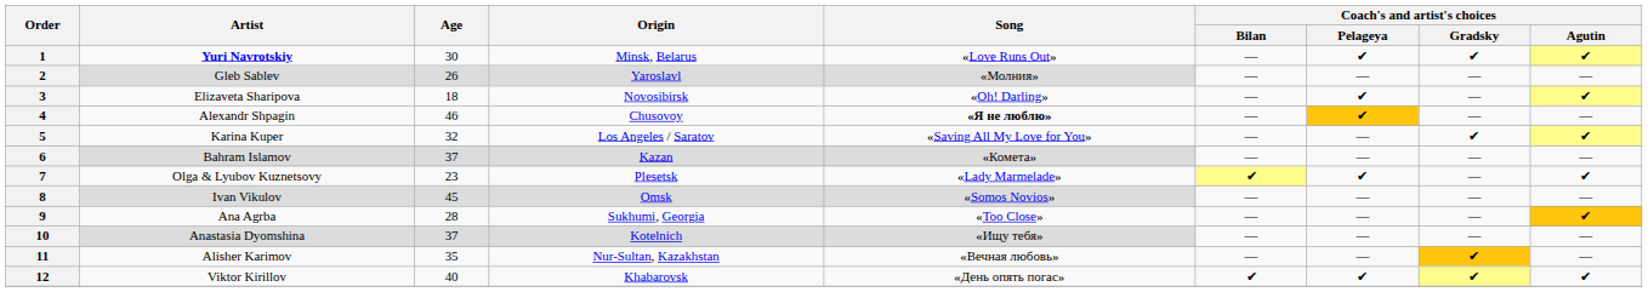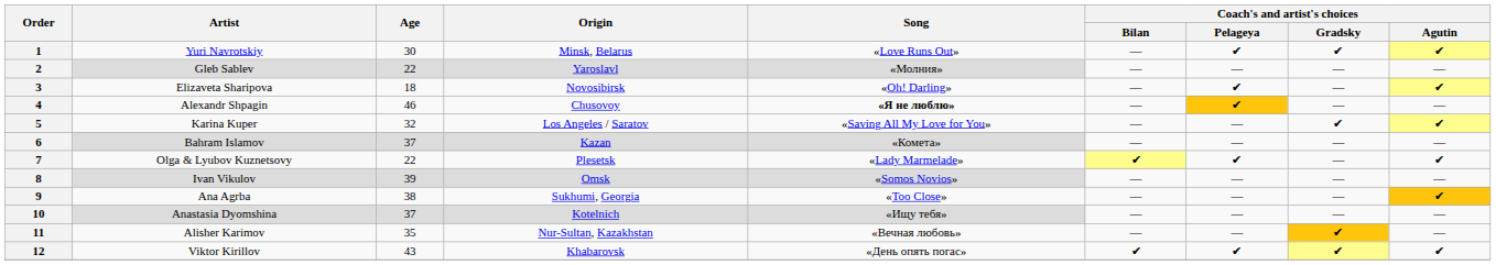 <table class="wikitable" style="text-align:center; line-height:17px; width:100%;">
 <tr>
 <th scope="col" rowspan=2 style="width:04%;">Order</th>
 <th scope="col" rowspan=2 style="width:18%;">Artist</th>
 <th scope="col" rowspan=2 style="width:04%;">Age</th>
 <th scope="col" rowspan=2 style="width:18%;">Origin</th>
 <th scope="col" rowspan=2 style="width:20%;">Song</th>
 <th scope="col" colspan=4 style="width:24%;">Coach's and artist's choices</th>
 </tr>
 <tr>
 <th style="width:06%;">Bilan</th>
 <th style="width:06%;">Pelageya</th>
 <th style="width:06%;">Gradsky</th>
 <th style="width:06%;">Agutin</th>
 </tr>
 <tr>
 <th>1</th>
-<td><strong><a href='#'>Yuri Navrotskiy</a></strong></td>
+<td><a href='#'>Yuri Navrotskiy</a></td>
 <td>30</td>
 <td><a href='#'>Minsk</a>, <a href='#'>Belarus</a></td>
 <td>«<a href='#'>Love Runs Out</a>»</td>
 <td>—</td>
 <td>✔</td>
 <td>✔</td>
 <td style="background-color:#fdfc8c;">✔</td>
 </tr>
 <tr>
 <th>2</th>
 <td style="background-color:#DCDCDC;">Gleb Sablev</td>
-<td style="background-color:#DCDCDC;">26</td>
+<td style="background-color:#DCDCDC;">22</td>
 <td style="background-color:#DCDCDC;"><a href='#'>Yaroslavl</a></td>
 <td style="background-color:#DCDCDC;">«Молния»</td>
 <td>—</td>
 <td>—</td>
 <td>—</td>
 <td>—</td>
 </tr>
 <tr>
 <th>3</th>
 <td>Elizaveta Sharipova</td>
 <td>18</td>
 <td><a href='#'>Novosibirsk</a></td>
 <td>«<a href='#'>Oh! Darling</a>»</td>
 <td>—</td>
 <td>✔</td>
 <td>—</td>
 <td style="background-color:#fdfc8c;">✔</td>
 </tr>
 <tr>
 <th>4</th>
 <td>Alexandr Shpagin</td>
 <td>46</td>
 <td><a href='#'>Chusovoy</a></td>
 <td><strong>«Я не люблю»</strong></td>
 <td>—</td>
 <td style="background-color:#ffc40c;">✔</td>
 <td>—</td>
 <td>—</td>
 </tr>
 <tr>
 <th>5</th>
 <td>Karina Kuper</td>
 <td>32</td>
 <td><a href='#'>Los Angeles</a> / <a href='#'>Saratov</a></td>
 <td>«<a href='#'>Saving All My Love for You</a>»</td>
 <td>—</td>
 <td>—</td>
 <td>✔</td>
 <td style="background-color:#fdfc8c;">✔</td>
 </tr>
 <tr>
 <th>6</th>
 <td style="background-color:#DCDCDC;">Bahram Islamov</td>
 <td style="background-color:#DCDCDC;">37</td>
 <td style="background-color:#DCDCDC;"><a href='#'>Kazan</a></td>
 <td style="background-color:#DCDCDC;">«Комета»</td>
 <td>—</td>
 <td>—</td>
 <td>—</td>
 <td>—</td>
 </tr>
 <tr>
 <th>7</th>
 <td>Olga & Lyubov Kuznetsovy</td>
-<td>23</td>
+<td>22</td>
 <td><a href='#'>Plesetsk</a></td>
 <td>«<a href='#'>Lady Marmelade</a>»</td>
 <td style="background-color:#fdfc8c;">✔</td>
 <td>✔</td>
 <td>—</td>
 <td>✔</td>
 </tr>
 <tr>
 <th>8</th>
 <td style="background-color:#DCDCDC;">Ivan Vikulov</td>
-<td style="background-color:#DCDCDC;">45</td>
+<td style="background-color:#DCDCDC;">39</td>
 <td style="background-color:#DCDCDC;"><a href='#'>Omsk</a></td>
 <td style="background-color:#DCDCDC;">«<a href='#'>Somos Novios</a>»</td>
 <td>—</td>
 <td>—</td>
 <td>—</td>
 <td>—</td>
 </tr>
 <tr>
 <th>9</th>
 <td>Ana Agrba</td>
-<td>28</td>
+<td>38</td>
 <td><a href='#'>Sukhumi</a>, <a href='#'>Georgia</a></td>
 <td>«<a href='#'>Too Close</a>»</td>
 <td>—</td>
 <td>—</td>
 <td>—</td>
 <td style="background-color:#ffc40c;">✔</td>
 </tr>
 <tr>
 <th>10</th>
 <td style="background-color:#DCDCDC;">Anastasia Dyomshina</td>
 <td style="background-color:#DCDCDC;">37</td>
 <td style="background-color:#DCDCDC;"><a href='#'>Kotelnich</a></td>
 <td style="background-color:#DCDCDC;">«Ищу тебя»</td>
 <td>—</td>
 <td>—</td>
 <td>—</td>
 <td>—</td>
 </tr>
 <tr>
 <th>11</th>
 <td>Alisher Karimov</td>
 <td>35</td>
 <td><a href='#'>Nur-Sultan</a>, <a href='#'>Kazakhstan</a></td>
 <td>«Вечная любовь»</td>
 <td>—</td>
 <td>—</td>
 <td style="background-color:#ffc40c;">✔</td>
 <td>—</td>
 </tr>
 <tr>
 <th>12</th>
 <td>Viktor Kirillov</td>
-<td>40</td>
+<td>43</td>
 <td><a href='#'>Khabarovsk</a></td>
 <td>«День опять погас»</td>
 <td>✔</td>
 <td>✔</td>
 <td style="background-color:#fdfc8c;">✔</td>
 <td>✔</td>
 </tr>
 <tr>
 </tr>
 </table>
